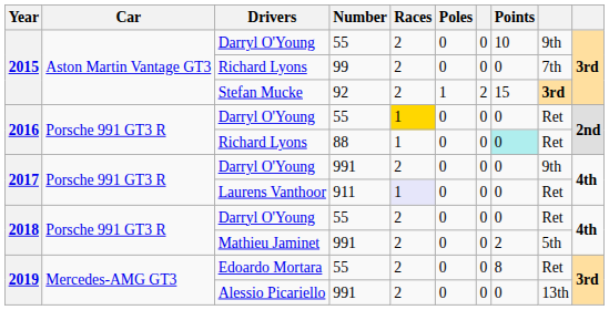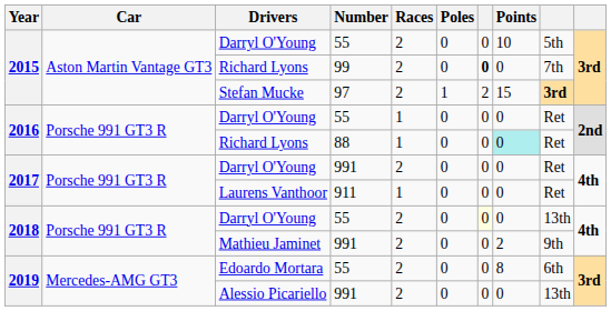 <table class="wikitable" style="font-size:95%">
 <tr>
 <th>Year</th>
 <th>Car</th>
 <th>Drivers</th>
 <th>Number</th>
 <th>Races</th>
 <th>Poles</th>
 <th></th>
 <th>Points</th>
 <th></th>
 <th></th>
 </tr>
 <tr>
 <th rowspan=3><a href='#'>2015</a></th>
 <td rowspan=3><a href='#'>Aston Martin Vantage GT3</a></td>
 <td> <a href='#'>Darryl O'Young</a></td>
 <td>55</td>
 <td>2</td>
 <td>0</td>
 <td>0</td>
 <td>10</td>
-<td>9th</td>
+<td>5th</td>
 <td rowspan=3 style="background:#ffdf9f;"><strong>3rd</strong></td>
 </tr>
 <tr>
 <td> <a href='#'>Richard Lyons</a></td>
 <td>99</td>
 <td>2</td>
 <td>0</td>
-<td>0</td>
+<td><strong>0</strong></td>
 <td>0</td>
 <td>7th</td>
 </tr>
 <tr>
 <td> <a href='#'>Stefan Mucke</a></td>
-<td>92</td>
+<td>97</td>
 <td>2</td>
 <td>1</td>
 <td>2</td>
 <td>15</td>
 <td style="background:#ffdf9f;"><strong>3rd</strong></td>
 </tr>
 <tr>
 <th rowspan="2"><a href='#'>2016</a></th>
 <td rowspan="2"><a href='#'>Porsche 991 GT3 R</a></td>
 <td> <a href='#'>Darryl O'Young</a></td>
 <td>55</td>
-<td style="background: gold;">1</td>
+<td>1</td>
 <td>0</td>
 <td>0</td>
 <td>0</td>
 <td>Ret</td>
 <td rowspan="2" style="background:#DFDFDF;"><strong>2nd</strong></td>
 </tr>
 <tr>
 <td> <a href='#'>Richard Lyons</a></td>
 <td>88</td>
 <td>1</td>
 <td>0</td>
 <td>0</td>
 <td style="background: paleturquoise;">0</td>
 <td>Ret</td>
 </tr>
 <tr>
 <th rowspan="2"><a href='#'>2017</a></th>
 <td rowspan="2"><a href='#'>Porsche 991 GT3 R</a></td>
 <td> <a href='#'>Darryl O'Young</a></td>
 <td>991</td>
 <td>2</td>
 <td>0</td>
 <td>0</td>
 <td>0</td>
-<td>9th</td>
+<td>Ret</td>
 <td rowspan="2"><strong>4th</strong></td>
 </tr>
 <tr>
 <td> <a href='#'>Laurens Vanthoor</a></td>
 <td>911</td>
-<td style="background: lavender;">1</td>
+<td>1</td>
 <td>0</td>
 <td>0</td>
 <td>0</td>
 <td>Ret</td>
 </tr>
 <tr>
 <th rowspan="2"><a href='#'>2018</a></th>
 <td rowspan="2"><a href='#'>Porsche 991 GT3 R</a></td>
 <td> <a href='#'>Darryl O'Young</a></td>
 <td>55</td>
 <td>2</td>
 <td>0</td>
+<td style="background: lightyellow;">0</td>
 <td>0</td>
-<td>0</td>
-<td>Ret</td>
+<td>13th</td>
 <td rowspan="2"><strong>4th</strong></td>
 </tr>
 <tr>
 <td> <a href='#'>Mathieu Jaminet</a></td>
 <td>991</td>
 <td>2</td>
 <td>0</td>
 <td>0</td>
 <td>2</td>
-<td>5th</td>
+<td>9th</td>
 </tr>
 <tr>
 <th rowspan="2"><a href='#'>2019</a></th>
 <td rowspan="2"><a href='#'>Mercedes-AMG GT3</a></td>
 <td> <a href='#'>Edoardo Mortara</a></td>
 <td>55</td>
 <td>2</td>
 <td>0</td>
 <td>0</td>
 <td>8</td>
-<td>Ret</td>
+<td>6th</td>
 <td rowspan="2" style="background:#ffdf9f;"><strong>3rd</strong></td>
 </tr>
 <tr>
 <td> <a href='#'>Alessio Picariello</a></td>
 <td>991</td>
 <td>2</td>
 <td>0</td>
 <td>0</td>
 <td>0</td>
 <td>13th</td>
 </tr>
 </table>
